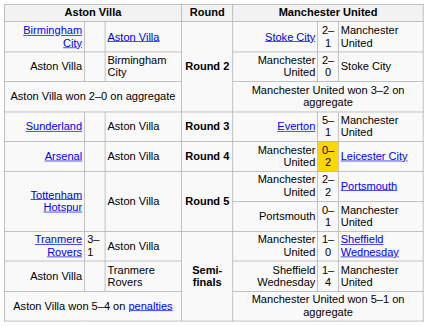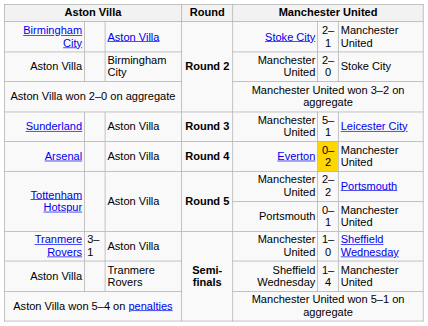 <table class="wikitable">
 <tr>
 <th colspan="3">Aston Villa</th>
 <th>Round</th>
 <th colspan="3">Manchester United</th>
 </tr>
 <tr>
 <td align="right"><a href='#'>Birmingham City</a></td>
 <td align="center"></td>
 <td><a href='#'>Aston Villa</a></td>
 <td rowspan="3" align="center"><strong>Round 2</strong></td>
 <td align="right"><a href='#'>Stoke City</a></td>
 <td align="center">2–1</td>
 <td>Manchester United</td>
 </tr>
 <tr>
 <td align="right">Aston Villa</td>
 <td align="center"></td>
 <td>Birmingham City</td>
 <td align="right">Manchester United</td>
 <td align="center">2–0</td>
 <td>Stoke City</td>
 </tr>
 <tr>
 <td colspan="3" align="center">Aston Villa won 2–0 on aggregate</td>
 <td colspan="3" align="center">Manchester United won 3–2 on aggregate</td>
 </tr>
 <tr>
 <td align="right"><a href='#'>Sunderland</a></td>
 <td align="center"></td>
 <td>Aston Villa</td>
 <td align="center"><strong>Round 3</strong></td>
-<td align="right"><a href='#'>Everton</a></td>
+<td align="right">Manchester United</td>
 <td align="center">5–1</td>
-<td>Manchester United</td>
+<td><a href='#'>Leicester City</a></td>
 </tr>
 <tr>
 <td align="right"><a href='#'>Arsenal</a></td>
 <td align="center"></td>
 <td>Aston Villa</td>
 <td align="center"><strong>Round 4</strong></td>
-<td align="right">Manchester United</td>
+<td align="right"><a href='#'>Everton</a></td>
 <td align="center" style="background: gold;">0–2</td>
-<td><a href='#'>Leicester City</a></td>
+<td>Manchester United</td>
 </tr>
 <tr>
 <td rowspan="2" align="right"><a href='#'>Tottenham Hotspur</a></td>
 <td rowspan="2" align="center"></td>
 <td rowspan="2">Aston Villa</td>
 <td rowspan="2" align="center"><strong>Round 5</strong></td>
 <td align="right">Manchester United</td>
 <td align="center">2–2</td>
 <td><a href='#'>Portsmouth</a></td>
 </tr>
 <tr>
 <td align="right">Portsmouth</td>
 <td align="center">0–1</td>
 <td>Manchester United</td>
 </tr>
 <tr>
 <td align="right"><a href='#'>Tranmere Rovers</a></td>
 <td>3–1</td>
 <td>Aston Villa</td>
 <td rowspan="3" align="center"><strong>Semi-finals</strong></td>
 <td align="right">Manchester United</td>
 <td align="center">1–0</td>
 <td><a href='#'>Sheffield Wednesday</a></td>
 </tr>
 <tr>
 <td align="right">Aston Villa</td>
 <td align="center"></td>
 <td>Tranmere Rovers</td>
 <td align="right">Sheffield Wednesday</td>
 <td align="center">1–4</td>
 <td>Manchester United</td>
 </tr>
 <tr>
 <td colspan="3" align="center">Aston Villa won 5–4 on <a href='#'>penalties</a></td>
 <td colspan="3" align="center">Manchester United won 5–1 on aggregate</td>
 </tr>
 </table>
